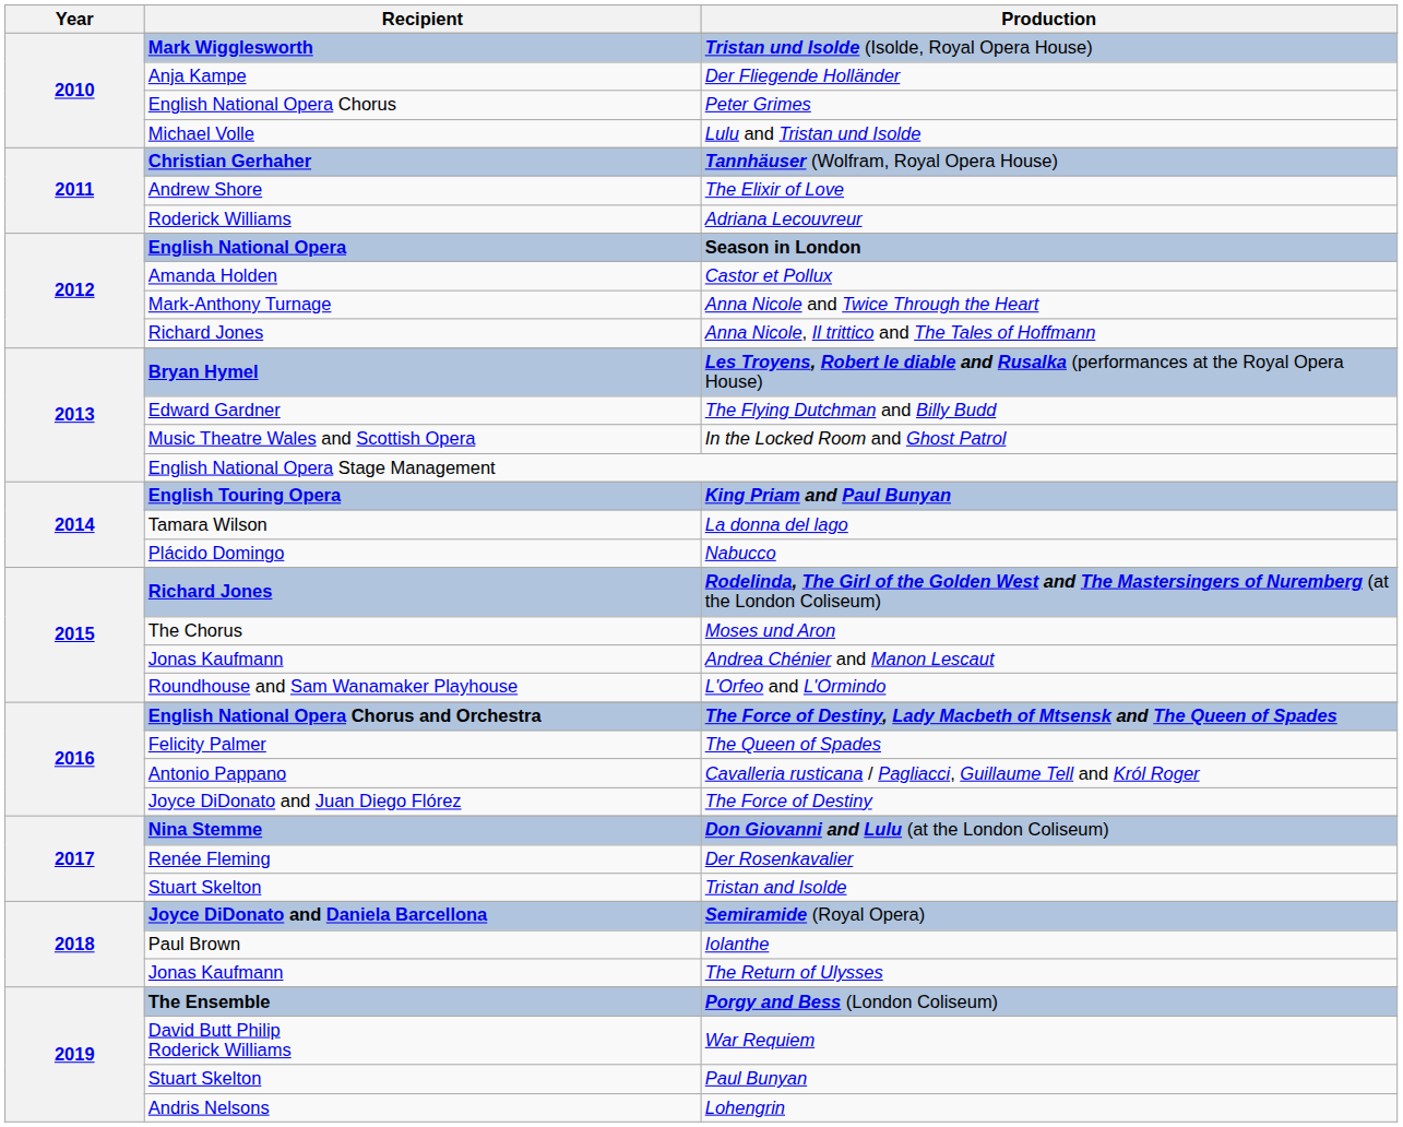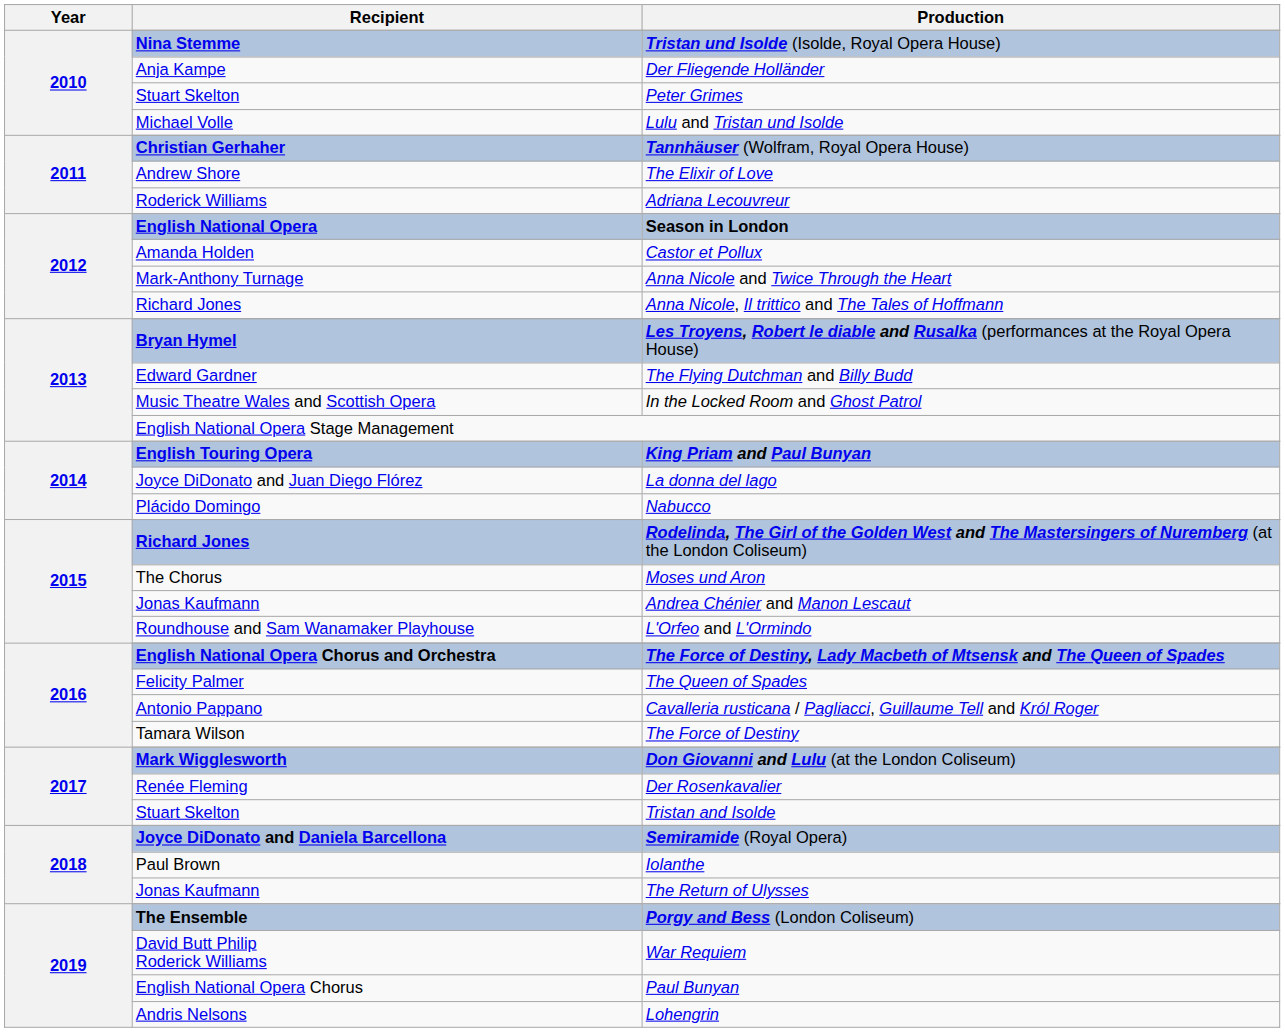 <table class="wikitable" style="width:98%;">
 <tr style="background:#bebebe;">
 <th style="width:10%;">Year</th>
 <th style="width:40%;">Recipient</th>
 <th style="width:50%;">Production</th>
 </tr>
 <tr>
 <th rowspan="5" align="center"><a href='#'>2010</a></th>
 </tr>
 <tr style="background:#B0C4DE">
-<td><strong><a href='#'>Mark Wigglesworth</a></strong></td>
+<td><strong><a href='#'>Nina Stemme</a></strong></td>
 <td><strong><em><a href='#'>Tristan und Isolde</a></em></strong> (Isolde, Royal Opera House)</td>
 </tr>
 <tr>
 <td><a href='#'>Anja Kampe</a></td>
 <td><em><a href='#'>Der Fliegende Holländer</a></em></td>
 </tr>
 <tr>
-<td><a href='#'>English National Opera</a> Chorus</td>
+<td><a href='#'>Stuart Skelton</a></td>
 <td><em><a href='#'>Peter Grimes</a></em></td>
 </tr>
 <tr>
 <td><a href='#'>Michael Volle</a></td>
 <td><em><a href='#'>Lulu</a></em> and <em><a href='#'>Tristan und Isolde</a></em></td>
 </tr>
 <tr>
 <th rowspan="4" align="center"><a href='#'>2011</a></th>
 </tr>
 <tr style="background:#B0C4DE">
 <td><strong><a href='#'>Christian Gerhaher</a></strong></td>
 <td><strong><em><a href='#'>Tannhäuser</a></em></strong> (Wolfram, Royal Opera House)</td>
 </tr>
 <tr>
 <td><a href='#'>Andrew Shore</a></td>
 <td><em><a href='#'>The Elixir of Love</a></em></td>
 </tr>
 <tr>
 <td><a href='#'>Roderick Williams</a></td>
 <td><em><a href='#'>Adriana Lecouvreur</a></em></td>
 </tr>
 <tr>
 <th rowspan="5" align="center"><a href='#'>2012</a></th>
 </tr>
 <tr style="background:#B0C4DE">
 <td><strong><a href='#'>English National Opera</a></strong></td>
 <td><strong>Season in London</strong></td>
 </tr>
 <tr>
 <td><a href='#'>Amanda Holden</a></td>
 <td><em><a href='#'>Castor et Pollux</a></em></td>
 </tr>
 <tr>
 <td><a href='#'>Mark-Anthony Turnage</a></td>
 <td><em><a href='#'>Anna Nicole</a></em> and <em><a href='#'>Twice Through the Heart</a></em></td>
 </tr>
 <tr>
 <td><a href='#'>Richard Jones</a></td>
 <td><em><a href='#'>Anna Nicole</a></em>, <em><a href='#'>Il trittico</a></em> and <em><a href='#'>The Tales of Hoffmann</a></em></td>
 </tr>
 <tr>
 <th rowspan="5" align="center"><a href='#'>2013</a></th>
 </tr>
 <tr style="background:#B0C4DE">
 <td><strong><a href='#'>Bryan Hymel</a></strong></td>
 <td><strong><em><a href='#'>Les Troyens</a><em>, </em><a href='#'>Robert le diable</a><em> and </em><a href='#'>Rusalka</a></em></strong> (performances at the Royal Opera House)</td>
 </tr>
 <tr>
 <td><a href='#'>Edward Gardner</a></td>
 <td><em><a href='#'>The Flying Dutchman</a></em> and <em><a href='#'>Billy Budd</a></em></td>
 </tr>
 <tr>
 <td><a href='#'>Music Theatre Wales</a> and <a href='#'>Scottish Opera</a></td>
 <td><em>In the Locked Room</em> and <em><a href='#'>Ghost Patrol</a></em></td>
 </tr>
 <tr>
 <td colspan="2"><a href='#'>English National Opera</a> Stage Management</td>
 </tr>
 <tr>
 <th rowspan="4" align="center"><a href='#'>2014</a></th>
 </tr>
 <tr style="background:#B0C4DE">
 <td><strong><a href='#'>English Touring Opera</a></strong></td>
 <td><strong><em><a href='#'>King Priam</a><em> and </em><a href='#'>Paul Bunyan</a></em></strong></td>
 </tr>
 <tr>
-<td>Tamara Wilson</td>
+<td><a href='#'>Joyce DiDonato</a> and <a href='#'>Juan Diego Flórez</a></td>
 <td><em><a href='#'>La donna del lago</a></em></td>
 </tr>
 <tr>
 <td><a href='#'>Plácido Domingo</a></td>
 <td><em><a href='#'>Nabucco</a></em></td>
 </tr>
 <tr>
 <th rowspan="5" align="center"><a href='#'>2015</a></th>
 </tr>
 <tr style="background:#B0C4DE">
 <td><strong><a href='#'>Richard Jones</a></strong></td>
 <td><strong><em><a href='#'>Rodelinda</a><em>, </em><a href='#'>The Girl of the Golden West</a><em> and </em><a href='#'>The Mastersingers of Nuremberg</a></em></strong> (at the London Coliseum)</td>
 </tr>
 <tr>
 <td>The Chorus</td>
 <td><em><a href='#'>Moses und Aron</a></em></td>
 </tr>
 <tr>
 <td><a href='#'>Jonas Kaufmann</a></td>
 <td><em><a href='#'>Andrea Chénier</a></em> and <em><a href='#'>Manon Lescaut</a></em></td>
 </tr>
 <tr>
 <td><a href='#'>Roundhouse</a> and <a href='#'>Sam Wanamaker Playhouse</a></td>
 <td><em><a href='#'>L'Orfeo</a></em> and <em><a href='#'>L'Ormindo</a></em></td>
 </tr>
 <tr>
 <th rowspan="5" align="center"><a href='#'>2016</a></th>
 </tr>
 <tr style="background:#B0C4DE">
 <td><strong><a href='#'>English National Opera</a> Chorus and Orchestra</strong></td>
 <td><strong><em><a href='#'>The Force of Destiny</a><em>, </em><a href='#'>Lady Macbeth of Mtsensk</a><em> and </em><a href='#'>The Queen of Spades</a></em></strong></td>
 </tr>
 <tr>
 <td><a href='#'>Felicity Palmer</a></td>
 <td><em><a href='#'>The Queen of Spades</a></em></td>
 </tr>
 <tr>
 <td><a href='#'>Antonio Pappano</a></td>
 <td><em><a href='#'>Cavalleria rusticana</a></em> / <em><a href='#'>Pagliacci</a></em>, <em><a href='#'>Guillaume Tell</a></em> and <em><a href='#'>Król Roger</a></em></td>
 </tr>
 <tr>
-<td><a href='#'>Joyce DiDonato</a> and <a href='#'>Juan Diego Flórez</a></td>
+<td>Tamara Wilson</td>
 <td><em><a href='#'>The Force of Destiny</a></em></td>
 </tr>
 <tr>
 <th rowspan="4"><a href='#'>2017</a></th>
 </tr>
 <tr style="background:#B0C4DE">
-<td><strong><a href='#'>Nina Stemme</a></strong></td>
+<td><strong><a href='#'>Mark Wigglesworth</a></strong></td>
 <td><strong><em><a href='#'>Don Giovanni</a><em> and </em><a href='#'>Lulu</a></em></strong> (at the London Coliseum)</td>
 </tr>
 <tr>
 <td><a href='#'>Renée Fleming</a></td>
 <td><em><a href='#'>Der Rosenkavalier</a></em></td>
 </tr>
 <tr>
 <td><a href='#'>Stuart Skelton</a></td>
 <td><em><a href='#'>Tristan and Isolde</a></em></td>
 </tr>
 <tr>
 <th rowspan="4"><a href='#'>2018</a></th>
 </tr>
 <tr style="background:#B0C4DE">
 <td><strong><a href='#'>Joyce DiDonato</a> and <a href='#'>Daniela Barcellona</a></strong></td>
 <td><strong><em><a href='#'>Semiramide</a></em></strong> (Royal Opera)</td>
 </tr>
 <tr>
 <td>Paul Brown</td>
 <td><em><a href='#'>Iolanthe</a></em></td>
 </tr>
 <tr>
 <td><a href='#'>Jonas Kaufmann</a></td>
 <td><a href='#'><em>The Return of Ulysses</em></a></td>
 </tr>
 <tr>
 <th rowspan=5><a href='#'>2019</a></th>
 </tr>
 <tr style="background:#B0C4DE">
 <td><strong>The Ensemble</strong></td>
 <td><strong><em><a href='#'>Porgy and Bess</a></em></strong> (London Coliseum)</td>
 </tr>
 <tr>
 <td><a href='#'>David Butt Philip</a><br><a href='#'>Roderick Williams</a></td>
 <td><em><a href='#'>War Requiem</a></em></td>
 </tr>
 <tr>
-<td><a href='#'>Stuart Skelton</a></td>
+<td><a href='#'>English National Opera</a> Chorus</td>
 <td><em><a href='#'>Paul Bunyan</a></em></td>
 </tr>
 <tr>
 <td><a href='#'>Andris Nelsons</a></td>
 <td><em><a href='#'>Lohengrin</a></em></td>
 </tr>
 </table>
